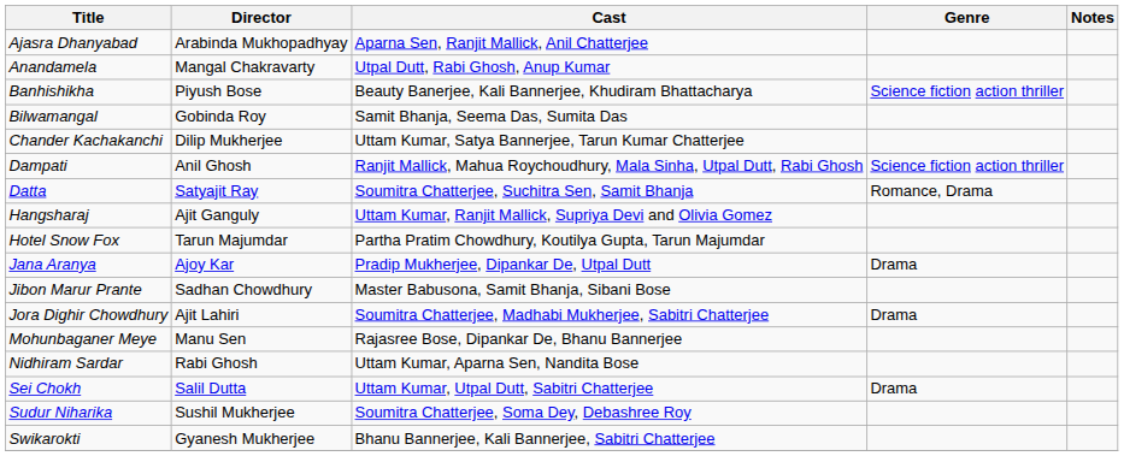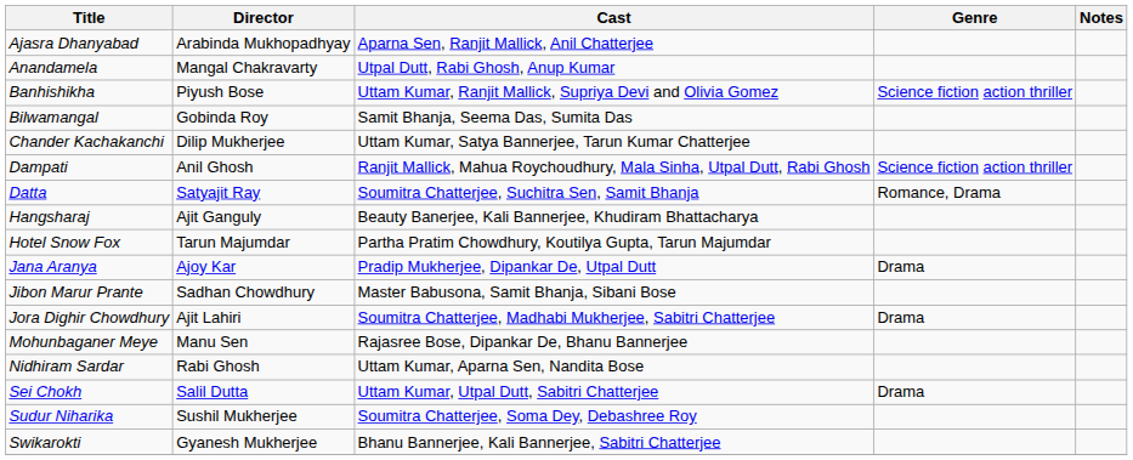 <table class="wikitable sortable" border="0">
 <tr>
 <th>Title</th>
 <th>Director</th>
 <th>Cast</th>
 <th>Genre</th>
 <th>Notes</th>
 </tr>
 <tr>
 <td><em>Ajasra Dhanyabad</em></td>
 <td>Arabinda Mukhopadhyay</td>
 <td><a href='#'>Aparna Sen</a>, <a href='#'>Ranjit Mallick</a>, <a href='#'>Anil Chatterjee</a></td>
 <td></td>
 <td></td>
 </tr>
 <tr>
 <td><em>Anandamela</em></td>
 <td>Mangal Chakravarty</td>
 <td><a href='#'>Utpal Dutt</a>, <a href='#'>Rabi Ghosh</a>, <a href='#'>Anup Kumar</a></td>
 <td></td>
 <td></td>
 </tr>
 <tr>
 <td><em>Banhishikha</em></td>
 <td>Piyush Bose</td>
-<td>Beauty Banerjee, Kali Bannerjee, Khudiram Bhattacharya</td>
+<td><a href='#'>Uttam Kumar</a>, <a href='#'>Ranjit Mallick</a>, <a href='#'>Supriya Devi</a> and <a href='#'>Olivia Gomez</a></td>
 <td><a href='#'>Science fiction</a> <a href='#'>action thriller</a></td>
 <td></td>
 </tr>
 <tr>
 <td><em>Bilwamangal</em></td>
 <td>Gobinda Roy</td>
 <td>Samit Bhanja, Seema Das, Sumita Das</td>
 <td></td>
 <td></td>
 </tr>
 <tr>
 <td><em>Chander Kachakanchi</em></td>
 <td>Dilip Mukherjee</td>
 <td>Uttam Kumar, Satya Bannerjee, Tarun Kumar Chatterjee</td>
 <td></td>
 <td></td>
 </tr>
 <tr>
 <td><em>Dampati</em></td>
 <td>Anil Ghosh</td>
 <td><a href='#'>Ranjit Mallick</a>, Mahua Roychoudhury, <a href='#'>Mala Sinha</a>, <a href='#'>Utpal Dutt</a>, <a href='#'>Rabi Ghosh</a></td>
 <td><a href='#'>Science fiction</a> <a href='#'>action thriller</a></td>
 <td></td>
 </tr>
 <tr>
 <td><em><a href='#'>Datta</a></em></td>
 <td><a href='#'>Satyajit Ray</a></td>
 <td><a href='#'>Soumitra Chatterjee</a>, <a href='#'>Suchitra Sen</a>, <a href='#'>Samit Bhanja</a></td>
 <td>Romance, Drama</td>
 <td></td>
 </tr>
 <tr>
 <td><em>Hangsharaj</em></td>
 <td>Ajit Ganguly</td>
-<td><a href='#'>Uttam Kumar</a>, <a href='#'>Ranjit Mallick</a>, <a href='#'>Supriya Devi</a> and <a href='#'>Olivia Gomez</a></td>
+<td>Beauty Banerjee, Kali Bannerjee, Khudiram Bhattacharya</td>
 <td></td>
 <td></td>
 </tr>
 <tr>
 <td><em>Hotel Snow Fox</em></td>
 <td>Tarun Majumdar</td>
 <td>Partha Pratim Chowdhury, Koutilya Gupta, Tarun Majumdar</td>
 <td></td>
 <td></td>
 </tr>
 <tr>
 <td><em><a href='#'>Jana Aranya</a></em></td>
 <td><a href='#'>Ajoy Kar</a></td>
 <td><a href='#'>Pradip Mukherjee</a>, <a href='#'>Dipankar De</a>, <a href='#'>Utpal Dutt</a></td>
 <td>Drama</td>
 <td></td>
 </tr>
 <tr>
 <td><em>Jibon Marur Prante</em></td>
 <td>Sadhan Chowdhury</td>
 <td>Master Babusona, Samit Bhanja, Sibani Bose</td>
 <td></td>
 <td></td>
 </tr>
 <tr>
 <td><em>Jora Dighir Chowdhury</em></td>
 <td>Ajit Lahiri</td>
 <td><a href='#'>Soumitra Chatterjee</a>, <a href='#'>Madhabi Mukherjee</a>, <a href='#'>Sabitri Chatterjee</a></td>
 <td>Drama</td>
 <td></td>
 </tr>
 <tr>
 <td><em>Mohunbaganer Meye</em></td>
 <td>Manu Sen</td>
 <td>Rajasree Bose, Dipankar De, Bhanu Bannerjee</td>
 <td></td>
 <td></td>
 </tr>
 <tr>
 <td><em>Nidhiram Sardar</em></td>
 <td>Rabi Ghosh</td>
 <td>Uttam Kumar, Aparna Sen, Nandita Bose</td>
 <td></td>
 <td></td>
 </tr>
 <tr>
 <td><em><a href='#'>Sei Chokh</a></em></td>
 <td><a href='#'>Salil Dutta</a></td>
 <td><a href='#'>Uttam Kumar</a>, <a href='#'>Utpal Dutt</a>, <a href='#'>Sabitri Chatterjee</a></td>
 <td>Drama</td>
 <td></td>
 </tr>
 <tr>
 <td><em><a href='#'>Sudur Niharika</a></em></td>
 <td>Sushil Mukherjee</td>
 <td><a href='#'>Soumitra Chatterjee</a>, <a href='#'>Soma Dey</a>, <a href='#'>Debashree Roy</a></td>
 <td></td>
 <td></td>
 </tr>
 <tr>
 <td><em>Swikarokti</em></td>
 <td>Gyanesh Mukherjee</td>
 <td>Bhanu Bannerjee, Kali Bannerjee, <a href='#'>Sabitri Chatterjee</a></td>
 <td></td>
 <td></td>
 </tr>
 <tr>
 </tr>
 </table>
